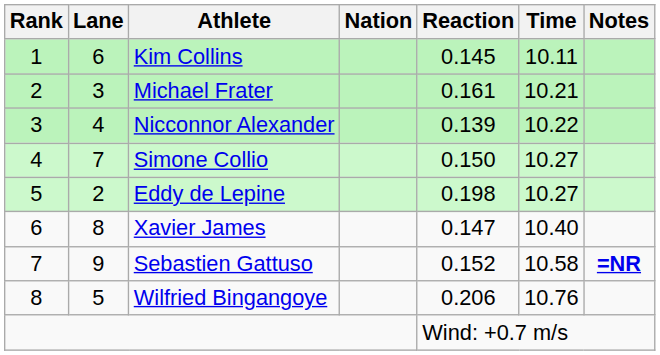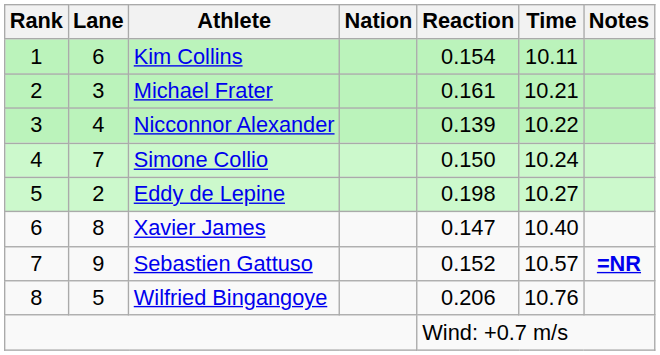 <table class="wikitable sortable" style="text-align:center">
 <tr>
 <th>Rank</th>
 <th>Lane</th>
 <th>Athlete</th>
 <th>Nation</th>
 <th>Reaction</th>
 <th>Time</th>
 <th>Notes</th>
 </tr>
 <tr bgcolor=bbf3bb>
 <td>1</td>
 <td>6</td>
 <td align="left"><a href='#'>Kim Collins</a></td>
 <td align="left"></td>
-<td align="center">0.145</td>
+<td align="center">0.154</td>
 <td>10.11</td>
 <td></td>
 </tr>
 <tr bgcolor=bbf3bb>
 <td>2</td>
 <td>3</td>
 <td align="left"><a href='#'>Michael Frater</a></td>
 <td align="left"></td>
 <td align="center">0.161</td>
 <td>10.21</td>
 <td></td>
 </tr>
 <tr bgcolor=bbf3bb>
 <td>3</td>
 <td>4</td>
 <td align="left"><a href='#'>Nicconnor Alexander</a></td>
 <td align="left"></td>
 <td align="center">0.139</td>
 <td>10.22</td>
 <td></td>
 </tr>
 <tr bgcolor=ccf9cc>
 <td>4</td>
 <td>7</td>
 <td align="left"><a href='#'>Simone Collio</a></td>
 <td align="left"></td>
 <td align="center">0.150</td>
-<td>10.27</td>
+<td>10.24</td>
 <td></td>
 </tr>
 <tr bgcolor=ccf9cc>
 <td>5</td>
 <td>2</td>
 <td align="left"><a href='#'>Eddy de Lepine</a></td>
 <td align="left"></td>
 <td align="center">0.198</td>
 <td>10.27</td>
 <td></td>
 </tr>
 <tr>
 <td>6</td>
 <td>8</td>
 <td align="left"><a href='#'>Xavier James</a></td>
 <td align="left"></td>
 <td align="center">0.147</td>
 <td>10.40</td>
 <td></td>
 </tr>
 <tr>
 <td>7</td>
 <td>9</td>
 <td align="left"><a href='#'>Sebastien Gattuso</a></td>
 <td align="left"></td>
 <td align="center">0.152</td>
-<td>10.58</td>
+<td>10.57</td>
 <td><strong><a href='#'>=NR</a></strong></td>
 </tr>
 <tr>
 <td>8</td>
 <td>5</td>
 <td align="left"><a href='#'>Wilfried Bingangoye</a></td>
 <td align="left"></td>
 <td align="center">0.206</td>
 <td>10.76</td>
 <td></td>
 </tr>
 <tr class="sortbottom">
 <td colspan=4></td>
 <td colspan="3" style="text-align:left;">Wind: +0.7 m/s</td>
 </tr>
 </table>
